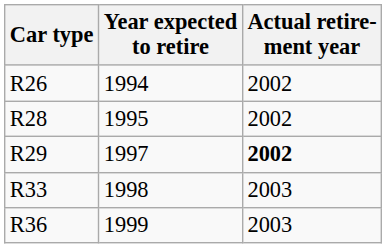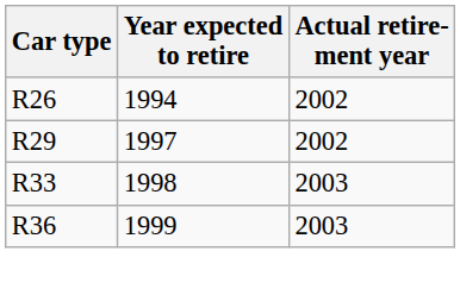 <table class="wikitable">
 <tr>
 <th>Car type</th>
 <th>Year expected<br>to retire</th>
 <th>Actual retire-<br>ment year</th>
 </tr>
 <tr>
 <td>R26</td>
 <td>1994</td>
 <td>2002</td>
 </tr>
 <tr>
-<td>R28</td>
-<td>1995</td>
-<td>2002</td>
-</tr>
-<tr>
 <td>R29</td>
 <td>1997</td>
-<td><strong>2002</strong></td>
+<td>2002</td>
 </tr>
 <tr>
 <td>R33</td>
 <td>1998</td>
 <td>2003</td>
 </tr>
 <tr>
 <td>R36</td>
 <td>1999</td>
 <td>2003</td>
 </tr>
 </table>
